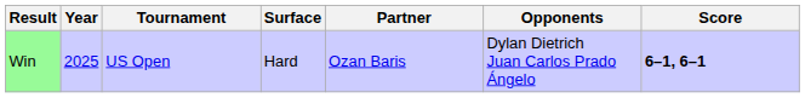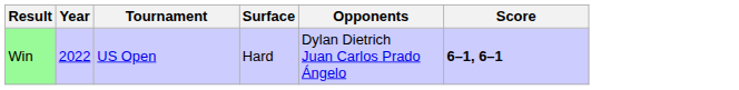 <table class="wikitable" style=font-size:97%>
 <tr>
 <th>Result</th>
 <th>Year</th>
 <th width=150>Tournament</th>
 <th>Surface</th>
-<th width=150>Partner</th>
 <th width=150>Opponents</th>
 <th width=150>Score</th>
 </tr>
 <tr style="background:#ccf;">
 <td bgcolor=98fb98>Win</td>
-<td><a href='#'>2025</a></td>
+<td><a href='#'>2022</a></td>
 <td><a href='#'>US Open</a></td>
 <td>Hard</td>
-<td> <a href='#'>Ozan Baris</a></td>
 <td> Dylan Dietrich<br> <a href='#'>Juan Carlos Prado Ángelo</a></td>
 <td><strong>6–1, 6–1</strong></td>
 </tr>
 </table>
